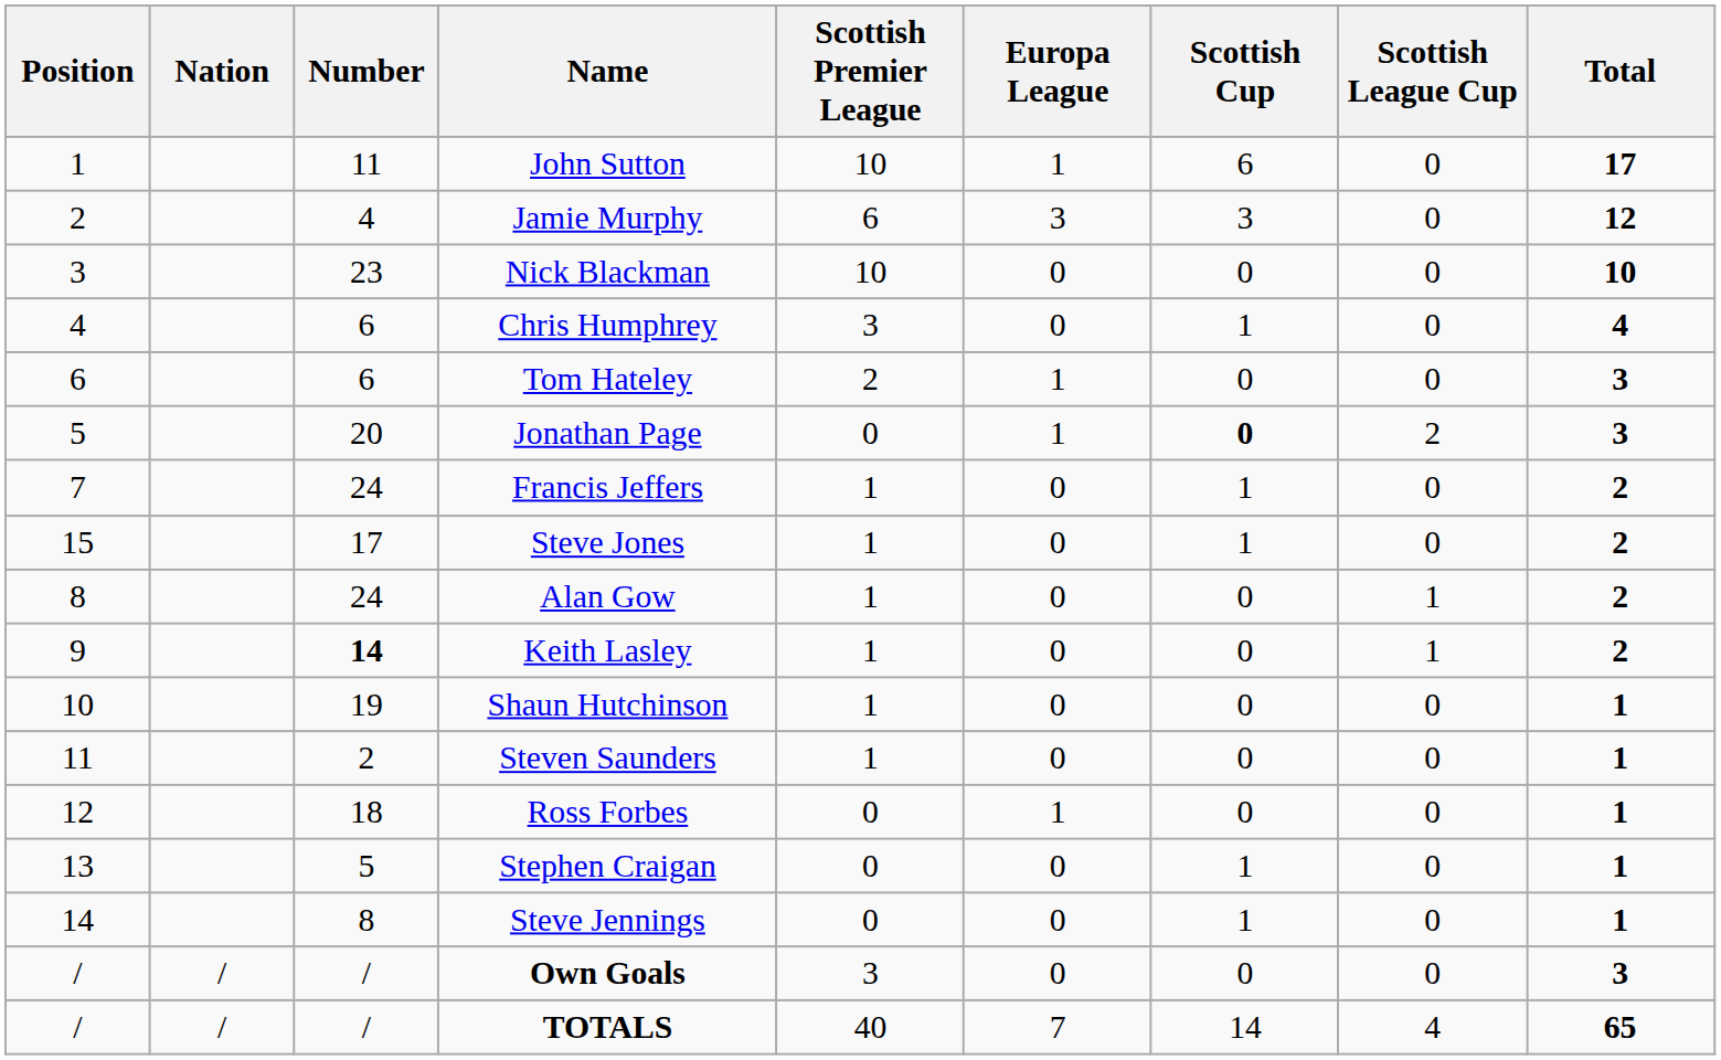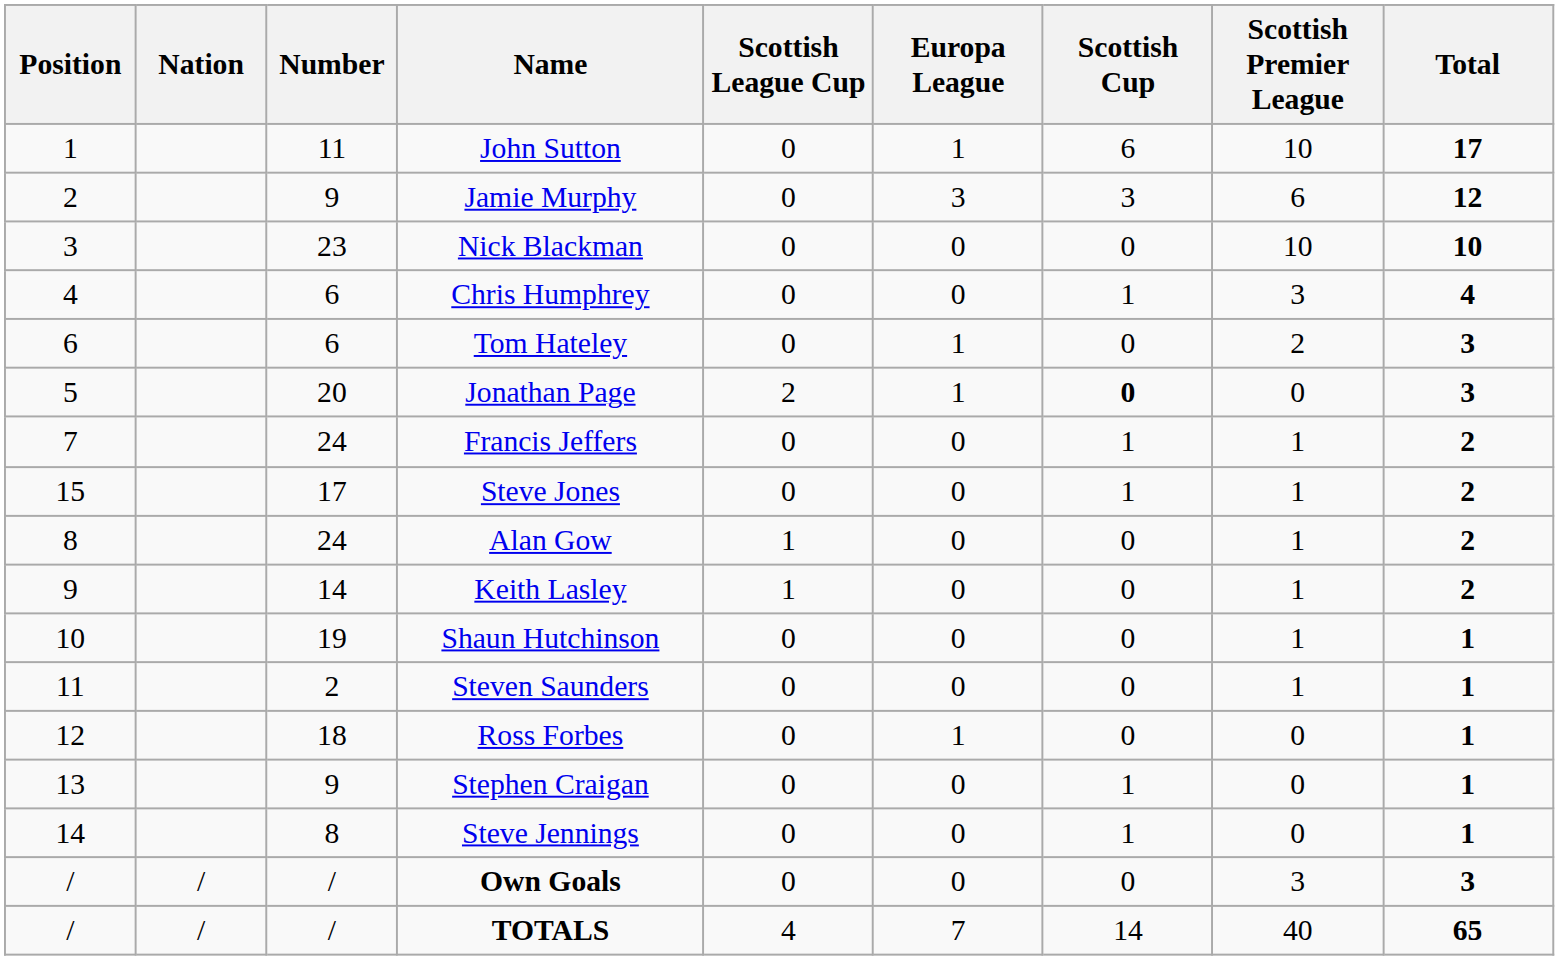 <table class="wikitable" style="font-size: 95%; text-align: center;">
 <tr>
 <th width=60>Position</th>
 <th width=60>Nation</th>
 <th width=60>Number</th>
 <th width=150>Name</th>
-<th width=80>Scottish Premier League</th>
+<th width=80>Scottish League Cup</th>
 <th width=80>Europa League</th>
 <th width=80>Scottish Cup</th>
-<th width=80>Scottish League Cup</th>
+<th width=80>Scottish Premier League</th>
 <th width=80>Total</th>
 </tr>
 <tr>
 <td>1</td>
 <td></td>
 <td>11</td>
 <td><a href='#'>John Sutton</a></td>
-<td>10</td>
+<td>0</td>
 <td>1</td>
 <td>6</td>
-<td>0</td>
+<td>10</td>
 <td><strong>17</strong></td>
 </tr>
 <tr>
 <td>2</td>
 <td></td>
-<td>4</td>
+<td>9</td>
 <td><a href='#'>Jamie Murphy</a></td>
-<td>6</td>
+<td>0</td>
 <td>3</td>
 <td>3</td>
-<td>0</td>
+<td>6</td>
 <td><strong>12</strong></td>
 </tr>
 <tr>
 <td>3</td>
 <td></td>
 <td>23</td>
 <td><a href='#'>Nick Blackman</a></td>
-<td>10</td>
 <td>0</td>
 <td>0</td>
 <td>0</td>
+<td>10</td>
 <td><strong>10</strong></td>
 </tr>
 <tr>
 <td>4</td>
 <td></td>
 <td>6</td>
 <td><a href='#'>Chris Humphrey</a></td>
-<td>3</td>
+<td>0</td>
 <td>0</td>
 <td>1</td>
-<td>0</td>
+<td>3</td>
 <td><strong>4</strong></td>
 </tr>
 <tr>
 <td>6</td>
 <td></td>
 <td>6</td>
 <td><a href='#'>Tom Hateley</a></td>
-<td>2</td>
+<td>0</td>
 <td>1</td>
 <td>0</td>
-<td>0</td>
+<td>2</td>
 <td><strong>3</strong></td>
 </tr>
 <tr>
 <td>5</td>
 <td></td>
 <td>20</td>
 <td><a href='#'>Jonathan Page</a></td>
-<td>0</td>
+<td>2</td>
 <td>1</td>
 <td><strong>0</strong></td>
-<td>2</td>
+<td>0</td>
 <td><strong>3</strong></td>
 </tr>
 <tr>
 <td>7</td>
 <td></td>
 <td>24</td>
 <td><a href='#'>Francis Jeffers</a></td>
-<td>1</td>
+<td>0</td>
 <td>0</td>
 <td>1</td>
-<td>0</td>
+<td>1</td>
 <td><strong>2</strong></td>
 </tr>
 <tr>
 <td>15</td>
 <td></td>
 <td>17</td>
 <td><a href='#'>Steve Jones</a></td>
-<td>1</td>
+<td>0</td>
 <td>0</td>
 <td>1</td>
-<td>0</td>
+<td>1</td>
 <td><strong>2</strong></td>
 </tr>
 <tr>
 <td>8</td>
 <td></td>
 <td>24</td>
 <td><a href='#'>Alan Gow</a></td>
 <td>1</td>
 <td>0</td>
 <td>0</td>
 <td>1</td>
 <td><strong>2</strong></td>
 </tr>
 <tr>
 <td>9</td>
 <td></td>
-<td><strong>14</strong></td>
+<td>14</td>
 <td><a href='#'>Keith Lasley</a></td>
 <td>1</td>
 <td>0</td>
 <td>0</td>
 <td>1</td>
 <td><strong>2</strong></td>
 </tr>
 <tr>
 <td>10</td>
 <td></td>
 <td>19</td>
 <td><a href='#'>Shaun Hutchinson</a></td>
-<td>1</td>
 <td>0</td>
 <td>0</td>
 <td>0</td>
+<td>1</td>
 <td><strong>1</strong></td>
 </tr>
 <tr>
 <td>11</td>
 <td></td>
 <td>2</td>
 <td><a href='#'>Steven Saunders</a></td>
-<td>1</td>
 <td>0</td>
 <td>0</td>
 <td>0</td>
+<td>1</td>
 <td><strong>1</strong></td>
 </tr>
 <tr>
 <td>12</td>
 <td></td>
 <td>18</td>
 <td><a href='#'>Ross Forbes</a></td>
 <td>0</td>
 <td>1</td>
 <td>0</td>
 <td>0</td>
 <td><strong>1</strong></td>
 </tr>
 <tr>
 <td>13</td>
 <td></td>
-<td>5</td>
+<td>9</td>
 <td><a href='#'>Stephen Craigan</a></td>
 <td>0</td>
 <td>0</td>
 <td>1</td>
 <td>0</td>
 <td><strong>1</strong></td>
 </tr>
 <tr>
 <td>14</td>
 <td></td>
 <td>8</td>
 <td><a href='#'>Steve Jennings</a></td>
 <td>0</td>
 <td>0</td>
 <td>1</td>
 <td>0</td>
 <td><strong>1</strong></td>
 </tr>
 <tr>
 <td>/</td>
 <td>/</td>
 <td>/</td>
 <td><strong>Own Goals</strong></td>
-<td>3</td>
 <td>0</td>
 <td>0</td>
 <td>0</td>
+<td>3</td>
 <td><strong>3</strong></td>
 </tr>
 <tr>
 <td>/</td>
 <td>/</td>
 <td>/</td>
 <td><strong>TOTALS</strong></td>
-<td>40</td>
+<td>4</td>
 <td>7</td>
 <td>14</td>
-<td>4</td>
+<td>40</td>
 <td><strong>65</strong></td>
 </tr>
 </table>
